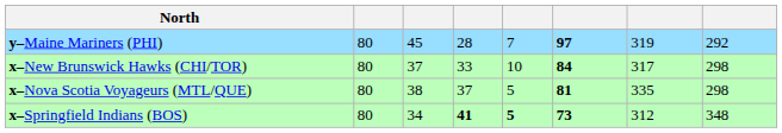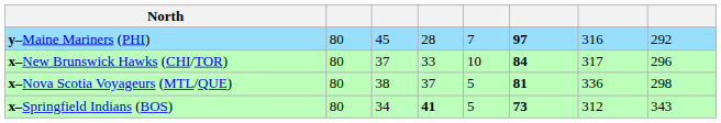 <table class="wikitable" style="width:50em">
 <tr>
 <th width="35%">North</th>
 <th width="5%"></th>
 <th width="5%"></th>
 <th width="5%"></th>
 <th width="5%"></th>
 <th width="7.5%"></th>
 <th width="7.5%"></th>
 <th width="7.5%"></th>
 </tr>
 <tr bgcolor=#97DEFF>
 <td><strong>y–</strong><a href='#'>Maine Mariners</a> (<a href='#'>PHI</a>)</td>
 <td>80</td>
 <td>45</td>
 <td>28</td>
 <td>7</td>
 <td><strong>97</strong></td>
-<td>319</td>
+<td>316</td>
 <td>292</td>
 </tr>
 <tr bgcolor=#bbffbb>
 <td><strong>x–</strong><a href='#'>New Brunswick Hawks</a> (<a href='#'>CHI</a>/<a href='#'>TOR</a>)</td>
 <td>80</td>
 <td>37</td>
 <td>33</td>
 <td>10</td>
 <td><strong>84</strong></td>
 <td>317</td>
-<td>298</td>
+<td>296</td>
 </tr>
 <tr bgcolor=#bbffbb>
 <td><strong>x–</strong><a href='#'>Nova Scotia Voyageurs</a> (<a href='#'>MTL</a>/<a href='#'>QUE</a>)</td>
 <td>80</td>
 <td>38</td>
 <td>37</td>
 <td>5</td>
 <td><strong>81</strong></td>
-<td>335</td>
+<td>336</td>
 <td>298</td>
 </tr>
 <tr bgcolor=#bbffbb>
 <td><strong>x–</strong><a href='#'>Springfield Indians</a> (<a href='#'>BOS</a>)</td>
 <td>80</td>
 <td>34</td>
 <td><strong>41</strong></td>
-<td><strong>5</strong></td>
+<td>5</td>
 <td><strong>73</strong></td>
 <td>312</td>
-<td>348</td>
+<td>343</td>
 </tr>
 </table>
